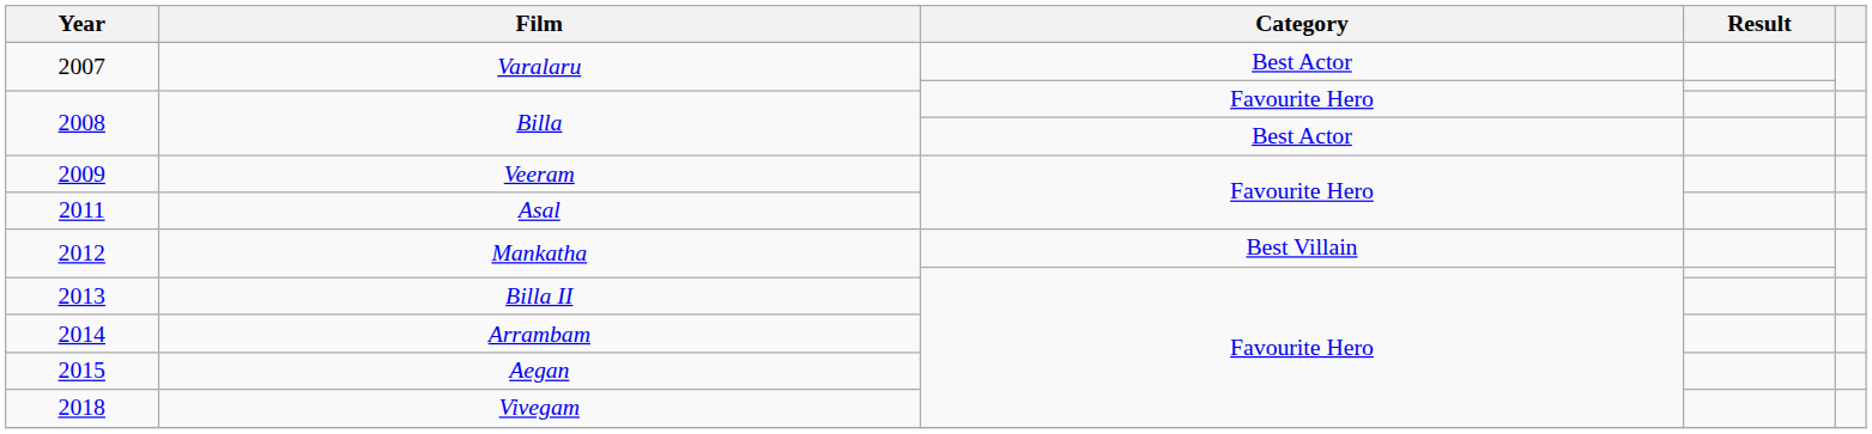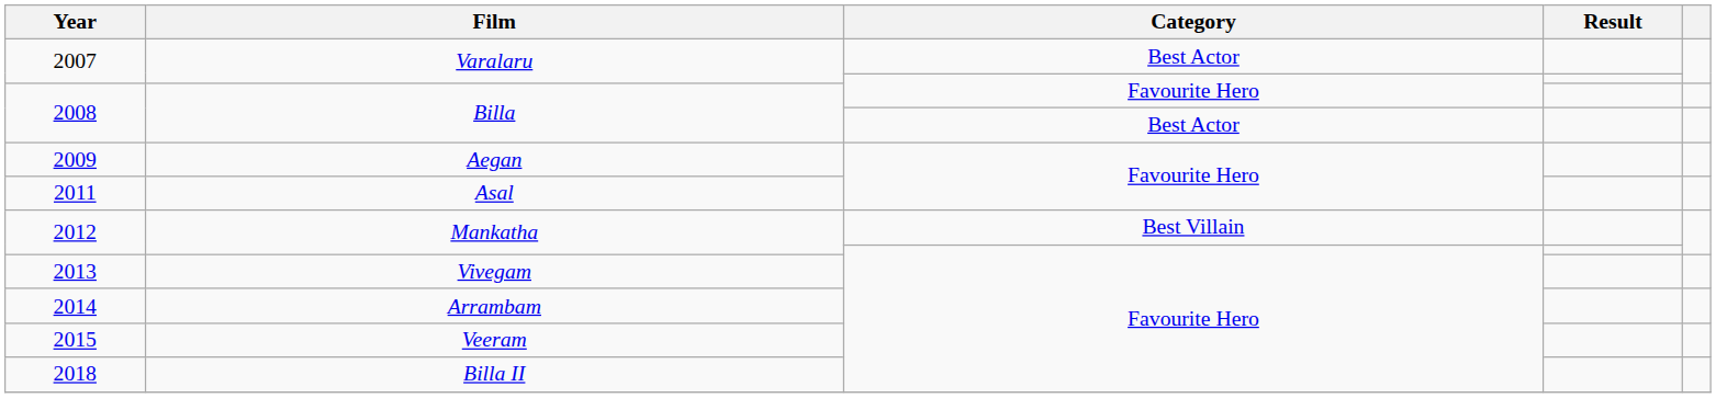 <table class="wikitable sortable" style="width:100%;">
 <tr>
 <th style="width:5%;">Year</th>
 <th style="width:25%;">Film</th>
 <th style="width:25%;">Category</th>
 <th style="width:5%;">Result</th>
 <th style="width:1%;" class="unsortable"></th>
 </tr>
 <tr>
 <td style="text-align:center;" rowspan="2">2007</td>
 <td style="text-align:center;" rowspan="2"><em><a href='#'>Varalaru</a></em></td>
 <td style="text-align:center;"><a href='#'>Best Actor</a></td>
 <td></td>
 <td rowspan="2"></td>
 </tr>
 <tr>
 <td style="text-align:center;" rowspan="2"><a href='#'>Favourite Hero</a></td>
 <td></td>
 </tr>
 <tr>
 <td style="text-align:center;" rowspan="2"><a href='#'>2008</a></td>
 <td style="text-align:center;" rowspan="2"><em><a href='#'>Billa</a></em></td>
 <td></td>
 <td></td>
 </tr>
 <tr>
 <td style="text-align:center;"><a href='#'>Best Actor</a></td>
 <td></td>
 <td></td>
 </tr>
 <tr>
 <td style="text-align:center;"><a href='#'>2009</a></td>
-<td style="text-align:center;"><em><a href='#'>Veeram</a></em></td>
+<td style="text-align:center;"><em><a href='#'>Aegan</a></em></td>
 <td style="text-align:center;" rowspan="2"><a href='#'>Favourite Hero</a></td>
 <td></td>
 <td></td>
 </tr>
 <tr>
 <td style="text-align:center;"><a href='#'>2011</a></td>
 <td style="text-align:center;"><em><a href='#'>Asal</a></em></td>
 <td></td>
 <td></td>
 </tr>
 <tr>
 <td style="text-align:center;" rowspan="2"><a href='#'>2012</a></td>
 <td style="text-align:center;" rowspan="2"><em><a href='#'>Mankatha</a></em></td>
 <td style="text-align:center;"><a href='#'>Best Villain</a></td>
 <td></td>
 <td rowspan="2"></td>
 </tr>
 <tr>
 <td style="text-align:center;" rowspan="5"><a href='#'>Favourite Hero</a></td>
 <td></td>
 </tr>
 <tr>
 <td style="text-align:center;"><a href='#'>2013</a></td>
-<td style="text-align:center;"><em><a href='#'>Billa II</a></em></td>
+<td style="text-align:center;"><em><a href='#'>Vivegam</a></em></td>
 <td></td>
 <td></td>
 </tr>
 <tr>
 <td style="text-align:center;"><a href='#'>2014</a></td>
 <td style="text-align:center;"><em><a href='#'>Arrambam</a></em></td>
 <td></td>
 <td></td>
 </tr>
 <tr>
 <td style="text-align:center;"><a href='#'>2015</a></td>
-<td style="text-align:center;"><em><a href='#'>Aegan</a></em></td>
+<td style="text-align:center;"><em><a href='#'>Veeram</a></em></td>
 <td></td>
 <td></td>
 </tr>
 <tr>
 <td style="text-align:center;"><a href='#'>2018</a></td>
-<td style="text-align:center;"><em><a href='#'>Vivegam</a></em></td>
+<td style="text-align:center;"><em><a href='#'>Billa II</a></em></td>
 <td></td>
 <td></td>
 </tr>
 <tr>
 </tr>
 </table>
